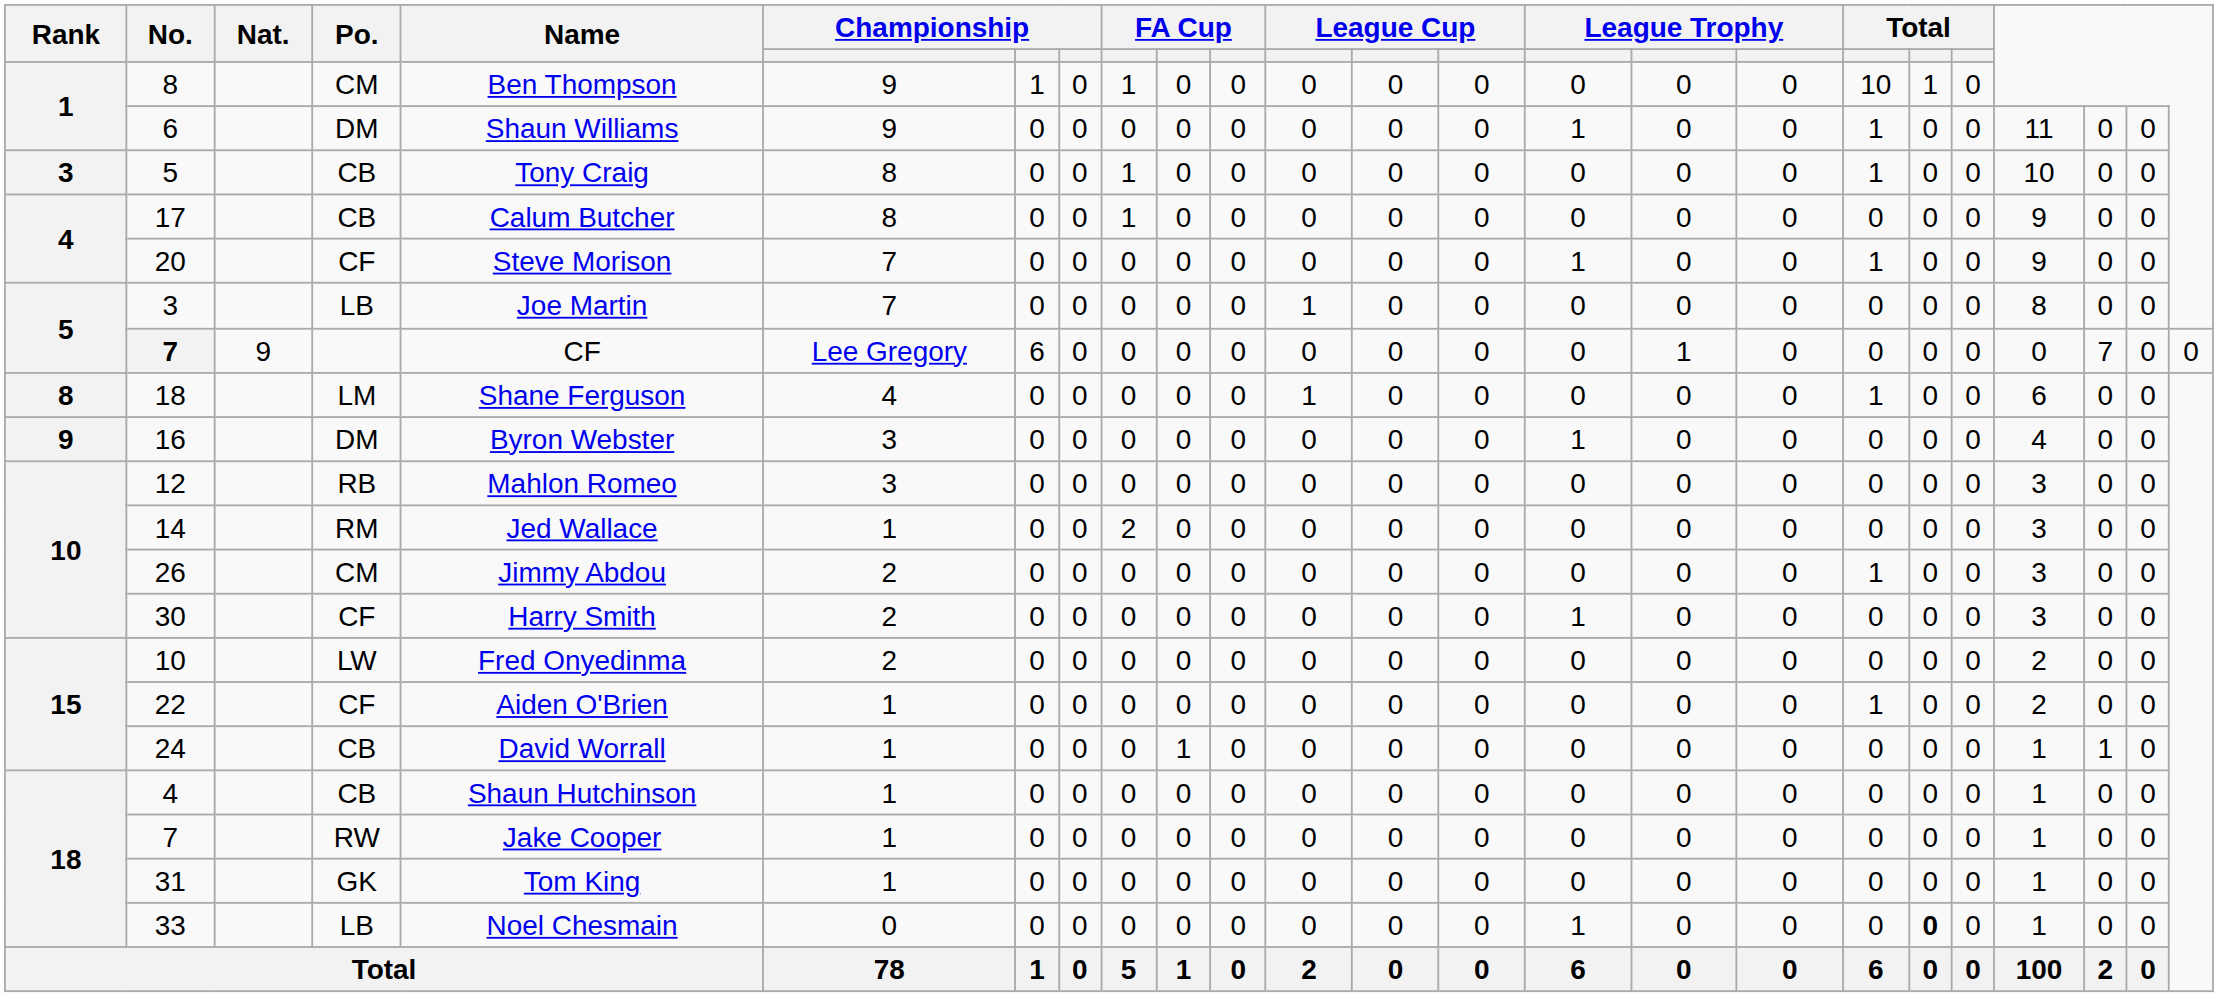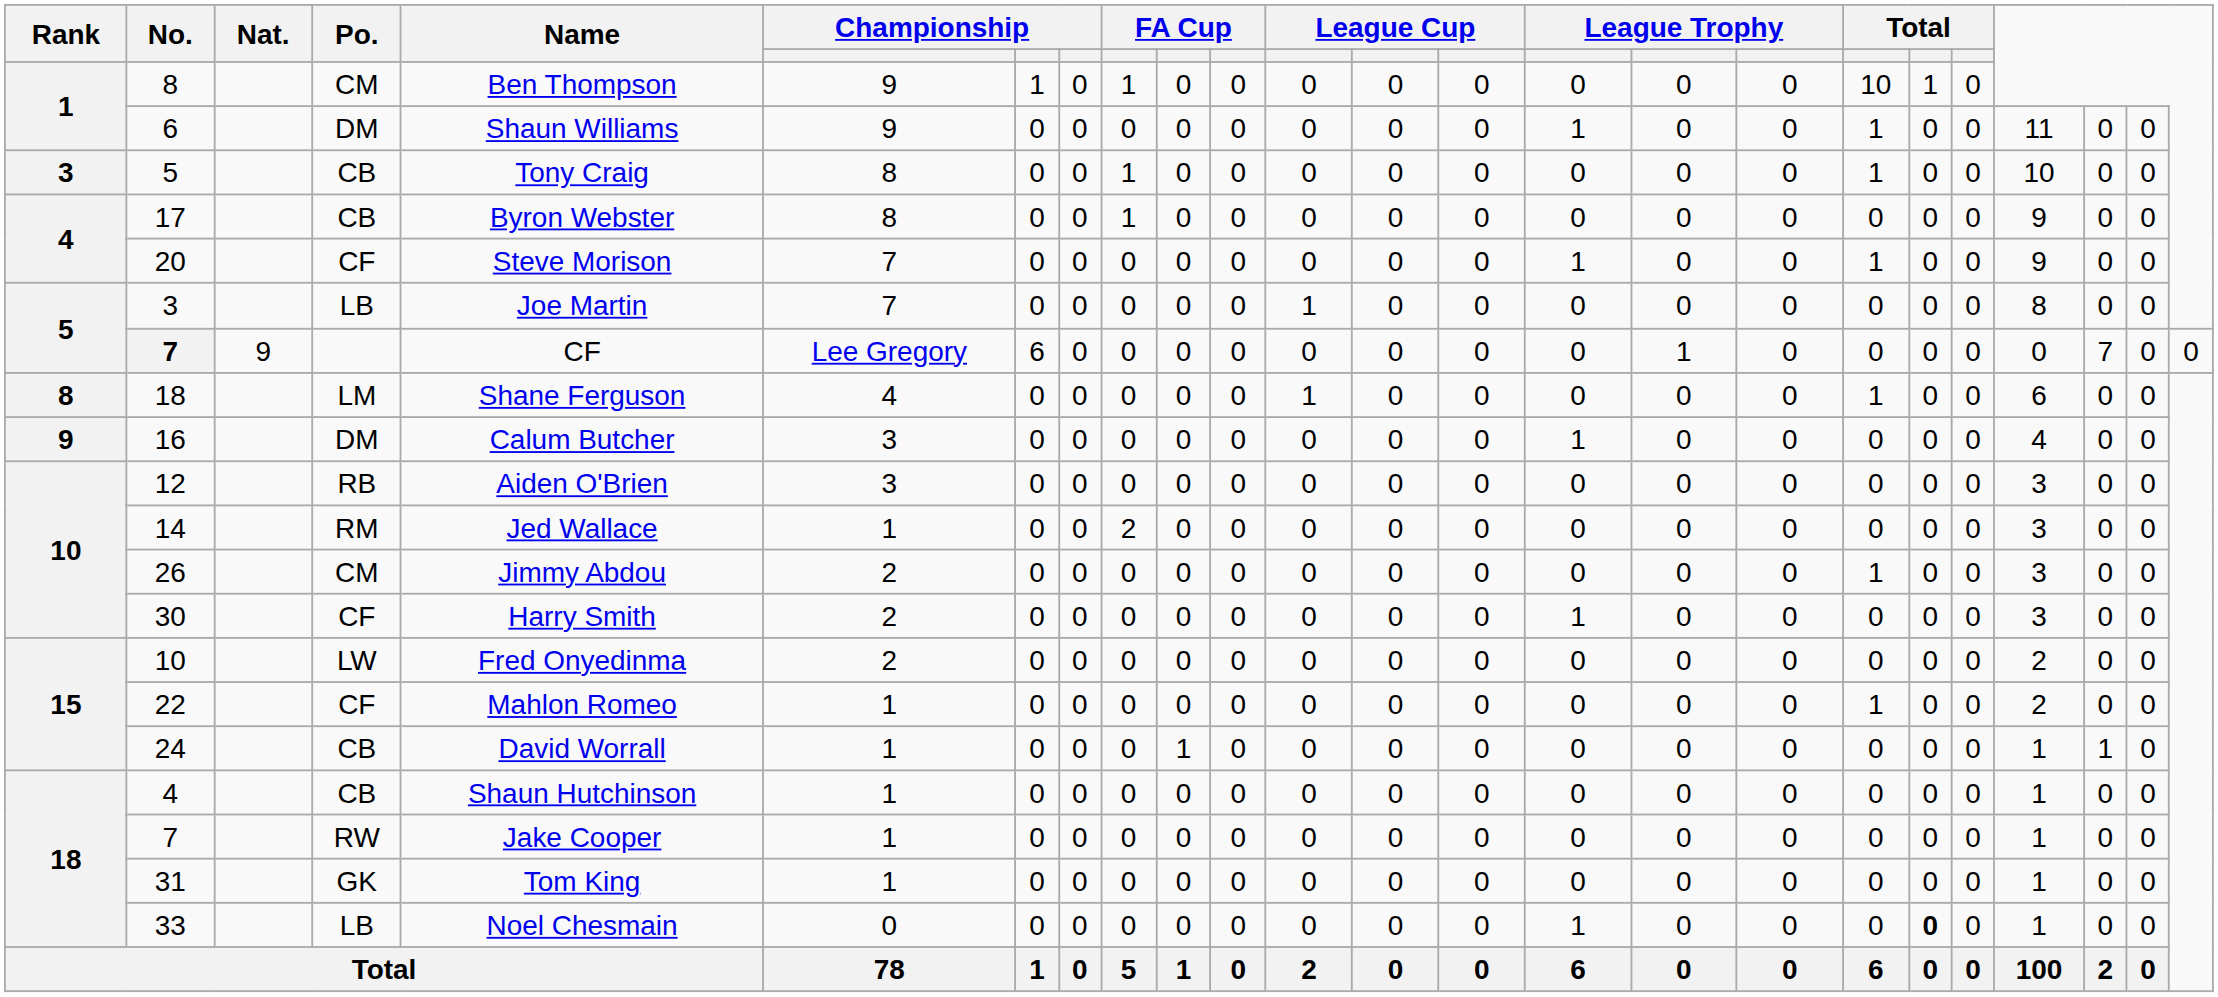 <table class="wikitable" style="text-align:center; font-size:95%; width: 95%;">
 <tr>
 <th rowspan=2>Rank</th>
 <th rowspan=2>No.</th>
 <th rowspan=2>Nat.</th>
 <th rowspan=2>Po.</th>
 <th rowspan=2>Name</th>
 <th colspan=3><a href='#'>Championship</a></th>
 <th colspan=3><a href='#'>FA Cup</a></th>
 <th colspan=3><a href='#'>League Cup</a></th>
 <th colspan=3><a href='#'>League Trophy</a></th>
 <th colspan=3>Total</th>
 </tr>
 <tr>
 <th></th>
 <th></th>
 <th></th>
 <th></th>
 <th></th>
 <th></th>
 <th></th>
 <th></th>
 <th></th>
 <th></th>
 <th></th>
 <th></th>
 <th></th>
 <th></th>
 <th></th>
 </tr>
 <tr>
 <th rowspan=2>1</th>
 <td>8</td>
 <td></td>
 <td>CM</td>
 <td><a href='#'>Ben Thompson</a></td>
 <td>9</td>
 <td>1</td>
 <td>0</td>
 <td>1</td>
 <td>0</td>
 <td>0</td>
 <td>0</td>
 <td>0</td>
 <td>0</td>
 <td>0</td>
 <td>0</td>
 <td>0</td>
 <td>10</td>
 <td>1</td>
 <td>0</td>
 </tr>
 <tr>
 <td>6</td>
 <td></td>
 <td>DM</td>
 <td><a href='#'>Shaun Williams</a></td>
 <td>9</td>
 <td>0</td>
 <td>0</td>
 <td>0</td>
 <td>0</td>
 <td>0</td>
 <td>0</td>
 <td>0</td>
 <td>0</td>
 <td>1</td>
 <td>0</td>
 <td>0</td>
 <td>1</td>
 <td>0</td>
 <td>0</td>
 <td>11</td>
 <td>0</td>
 <td>0</td>
 </tr>
 <tr>
 <th rowspan=1>3</th>
 <td>5</td>
 <td></td>
 <td>CB</td>
 <td><a href='#'>Tony Craig</a></td>
 <td>8</td>
 <td>0</td>
 <td>0</td>
 <td>1</td>
 <td>0</td>
 <td>0</td>
 <td>0</td>
 <td>0</td>
 <td>0</td>
 <td>0</td>
 <td>0</td>
 <td>0</td>
 <td>1</td>
 <td>0</td>
 <td>0</td>
 <td>10</td>
 <td>0</td>
 <td>0</td>
 </tr>
 <tr>
 <th rowspan=2>4</th>
 <td>17</td>
 <td></td>
 <td>CB</td>
-<td><a href='#'>Calum Butcher</a></td>
+<td><a href='#'>Byron Webster</a></td>
 <td>8</td>
 <td>0</td>
 <td>0</td>
 <td>1</td>
 <td>0</td>
 <td>0</td>
 <td>0</td>
 <td>0</td>
 <td>0</td>
 <td>0</td>
 <td>0</td>
 <td>0</td>
 <td>0</td>
 <td>0</td>
 <td>0</td>
 <td>9</td>
 <td>0</td>
 <td>0</td>
 </tr>
 <tr>
 <td>20</td>
 <td></td>
 <td>CF</td>
 <td><a href='#'>Steve Morison</a></td>
 <td>7</td>
 <td>0</td>
 <td>0</td>
 <td>0</td>
 <td>0</td>
 <td>0</td>
 <td>0</td>
 <td>0</td>
 <td>0</td>
 <td>1</td>
 <td>0</td>
 <td>0</td>
 <td>1</td>
 <td>0</td>
 <td>0</td>
 <td>9</td>
 <td>0</td>
 <td>0</td>
 </tr>
 <tr>
 <th rowspan=2>5</th>
 <td>3</td>
 <td></td>
 <td>LB</td>
 <td><a href='#'>Joe Martin</a></td>
 <td>7</td>
 <td>0</td>
 <td>0</td>
 <td>0</td>
 <td>0</td>
 <td>0</td>
 <td>1</td>
 <td>0</td>
 <td>0</td>
 <td>0</td>
 <td>0</td>
 <td>0</td>
 <td>0</td>
 <td>0</td>
 <td>0</td>
 <td>8</td>
 <td>0</td>
 <td>0</td>
 </tr>
 <tr>
 <th rowspan=1>7</th>
 <td>9</td>
 <td></td>
 <td>CF</td>
 <td><a href='#'>Lee Gregory</a></td>
 <td>6</td>
 <td>0</td>
 <td>0</td>
 <td>0</td>
 <td>0</td>
 <td>0</td>
 <td>0</td>
 <td>0</td>
 <td>0</td>
 <td>1</td>
 <td>0</td>
 <td>0</td>
 <td>0</td>
 <td>0</td>
 <td>0</td>
 <td>7</td>
 <td>0</td>
 <td>0</td>
 </tr>
 <tr>
 <th rowspan=1>8</th>
 <td>18</td>
 <td></td>
 <td>LM</td>
 <td><a href='#'>Shane Ferguson</a></td>
 <td>4</td>
 <td>0</td>
 <td>0</td>
 <td>0</td>
 <td>0</td>
 <td>0</td>
 <td>1</td>
 <td>0</td>
 <td>0</td>
 <td>0</td>
 <td>0</td>
 <td>0</td>
 <td>1</td>
 <td>0</td>
 <td>0</td>
 <td>6</td>
 <td>0</td>
 <td>0</td>
 </tr>
 <tr>
 <th rowspan=1>9</th>
 <td>16</td>
 <td></td>
 <td>DM</td>
-<td><a href='#'>Byron Webster</a></td>
+<td><a href='#'>Calum Butcher</a></td>
 <td>3</td>
 <td>0</td>
 <td>0</td>
 <td>0</td>
 <td>0</td>
 <td>0</td>
 <td>0</td>
 <td>0</td>
 <td>0</td>
 <td>1</td>
 <td>0</td>
 <td>0</td>
 <td>0</td>
 <td>0</td>
 <td>0</td>
 <td>4</td>
 <td>0</td>
 <td>0</td>
 </tr>
 <tr>
 <th rowspan=4>10</th>
 <td>12</td>
 <td></td>
 <td>RB</td>
-<td><a href='#'>Mahlon Romeo</a></td>
+<td><a href='#'>Aiden O'Brien</a></td>
 <td>3</td>
 <td>0</td>
 <td>0</td>
 <td>0</td>
 <td>0</td>
 <td>0</td>
 <td>0</td>
 <td>0</td>
 <td>0</td>
 <td>0</td>
 <td>0</td>
 <td>0</td>
 <td>0</td>
 <td>0</td>
 <td>0</td>
 <td>3</td>
 <td>0</td>
 <td>0</td>
 </tr>
 <tr>
 <td>14</td>
 <td></td>
 <td>RM</td>
 <td><a href='#'>Jed Wallace</a></td>
 <td>1</td>
 <td>0</td>
 <td>0</td>
 <td>2</td>
 <td>0</td>
 <td>0</td>
 <td>0</td>
 <td>0</td>
 <td>0</td>
 <td>0</td>
 <td>0</td>
 <td>0</td>
 <td>0</td>
 <td>0</td>
 <td>0</td>
 <td>3</td>
 <td>0</td>
 <td>0</td>
 </tr>
 <tr>
 <td>26</td>
 <td></td>
 <td>CM</td>
 <td><a href='#'>Jimmy Abdou</a></td>
 <td>2</td>
 <td>0</td>
 <td>0</td>
 <td>0</td>
 <td>0</td>
 <td>0</td>
 <td>0</td>
 <td>0</td>
 <td>0</td>
 <td>0</td>
 <td>0</td>
 <td>0</td>
 <td>1</td>
 <td>0</td>
 <td>0</td>
 <td>3</td>
 <td>0</td>
 <td>0</td>
 </tr>
 <tr>
 <td>30</td>
 <td></td>
 <td>CF</td>
 <td><a href='#'>Harry Smith</a></td>
 <td>2</td>
 <td>0</td>
 <td>0</td>
 <td>0</td>
 <td>0</td>
 <td>0</td>
 <td>0</td>
 <td>0</td>
 <td>0</td>
 <td>1</td>
 <td>0</td>
 <td>0</td>
 <td>0</td>
 <td>0</td>
 <td>0</td>
 <td>3</td>
 <td>0</td>
 <td>0</td>
 </tr>
 <tr>
 <th rowspan=3>15</th>
 <td>10</td>
 <td></td>
 <td>LW</td>
 <td><a href='#'>Fred Onyedinma</a></td>
 <td>2</td>
 <td>0</td>
 <td>0</td>
 <td>0</td>
 <td>0</td>
 <td>0</td>
 <td>0</td>
 <td>0</td>
 <td>0</td>
 <td>0</td>
 <td>0</td>
 <td>0</td>
 <td>0</td>
 <td>0</td>
 <td>0</td>
 <td>2</td>
 <td>0</td>
 <td>0</td>
 </tr>
 <tr>
 <td>22</td>
 <td></td>
 <td>CF</td>
-<td><a href='#'>Aiden O'Brien</a></td>
+<td><a href='#'>Mahlon Romeo</a></td>
 <td>1</td>
 <td>0</td>
 <td>0</td>
 <td>0</td>
 <td>0</td>
 <td>0</td>
 <td>0</td>
 <td>0</td>
 <td>0</td>
 <td>0</td>
 <td>0</td>
 <td>0</td>
 <td>1</td>
 <td>0</td>
 <td>0</td>
 <td>2</td>
 <td>0</td>
 <td>0</td>
 </tr>
 <tr>
 <td>24</td>
 <td></td>
 <td>CB</td>
 <td><a href='#'>David Worrall</a></td>
 <td>1</td>
 <td>0</td>
 <td>0</td>
 <td>0</td>
 <td>1</td>
 <td>0</td>
 <td>0</td>
 <td>0</td>
 <td>0</td>
 <td>0</td>
 <td>0</td>
 <td>0</td>
 <td>0</td>
 <td>0</td>
 <td>0</td>
 <td>1</td>
 <td>1</td>
 <td>0</td>
 </tr>
 <tr>
 <th rowspan=4>18</th>
 <td>4</td>
 <td></td>
 <td>CB</td>
 <td><a href='#'>Shaun Hutchinson</a></td>
 <td>1</td>
 <td>0</td>
 <td>0</td>
 <td>0</td>
 <td>0</td>
 <td>0</td>
 <td>0</td>
 <td>0</td>
 <td>0</td>
 <td>0</td>
 <td>0</td>
 <td>0</td>
 <td>0</td>
 <td>0</td>
 <td>0</td>
 <td>1</td>
 <td>0</td>
 <td>0</td>
 </tr>
 <tr>
 <td>7</td>
 <td></td>
 <td>RW</td>
 <td><a href='#'>Jake Cooper</a></td>
 <td>1</td>
 <td>0</td>
 <td>0</td>
 <td>0</td>
 <td>0</td>
 <td>0</td>
 <td>0</td>
 <td>0</td>
 <td>0</td>
 <td>0</td>
 <td>0</td>
 <td>0</td>
 <td>0</td>
 <td>0</td>
 <td>0</td>
 <td>1</td>
 <td>0</td>
 <td>0</td>
 </tr>
 <tr>
 <td>31</td>
 <td></td>
 <td>GK</td>
 <td><a href='#'>Tom King</a></td>
 <td>1</td>
 <td>0</td>
 <td>0</td>
 <td>0</td>
 <td>0</td>
 <td>0</td>
 <td>0</td>
 <td>0</td>
 <td>0</td>
 <td>0</td>
 <td>0</td>
 <td>0</td>
 <td>0</td>
 <td>0</td>
 <td>0</td>
 <td>1</td>
 <td>0</td>
 <td>0</td>
 </tr>
 <tr>
 <td>33</td>
 <td></td>
 <td>LB</td>
 <td><a href='#'>Noel Chesmain</a></td>
 <td>0</td>
 <td>0</td>
 <td>0</td>
 <td>0</td>
 <td>0</td>
 <td>0</td>
 <td>0</td>
 <td>0</td>
 <td>0</td>
 <td>1</td>
 <td>0</td>
 <td>0</td>
 <td>0</td>
 <td><strong>0</strong></td>
 <td>0</td>
 <td>1</td>
 <td>0</td>
 <td>0</td>
 </tr>
 <tr>
 <th colspan=5>Total</th>
 <th>78</th>
 <th>1</th>
 <th>0</th>
 <th>5</th>
 <th>1</th>
 <th>0</th>
 <th>2</th>
 <th>0</th>
 <th>0</th>
 <th>6</th>
 <th>0</th>
 <th>0</th>
 <th>6</th>
 <th>0</th>
 <th>0</th>
 <th>100</th>
 <th>2</th>
 <th>0</th>
 </tr>
 </table>
